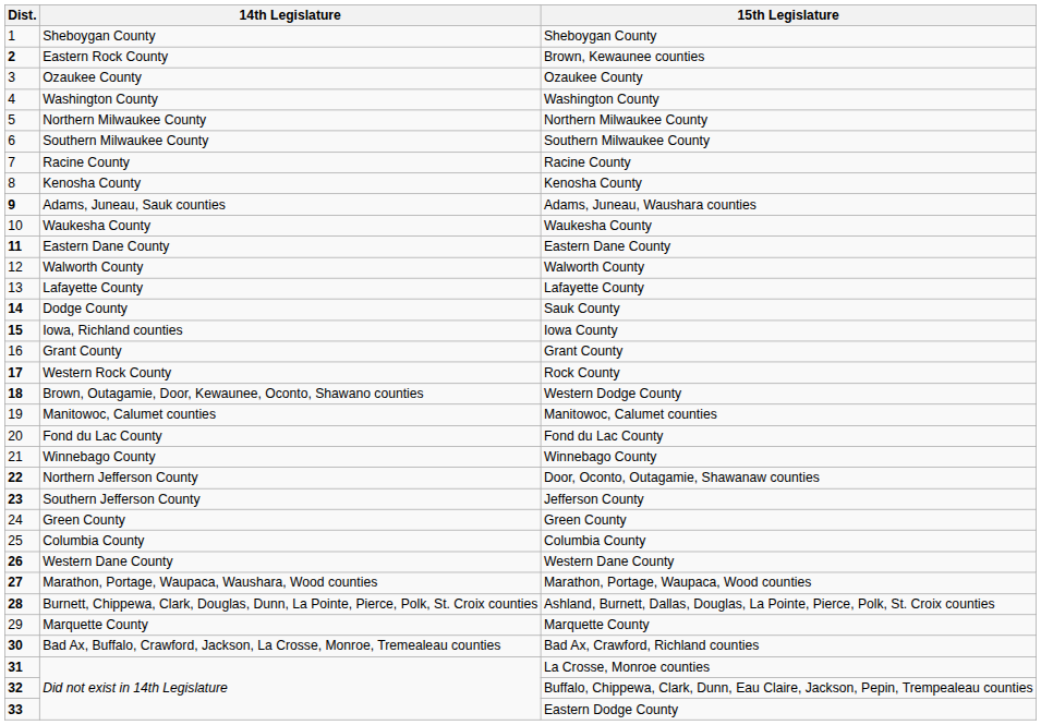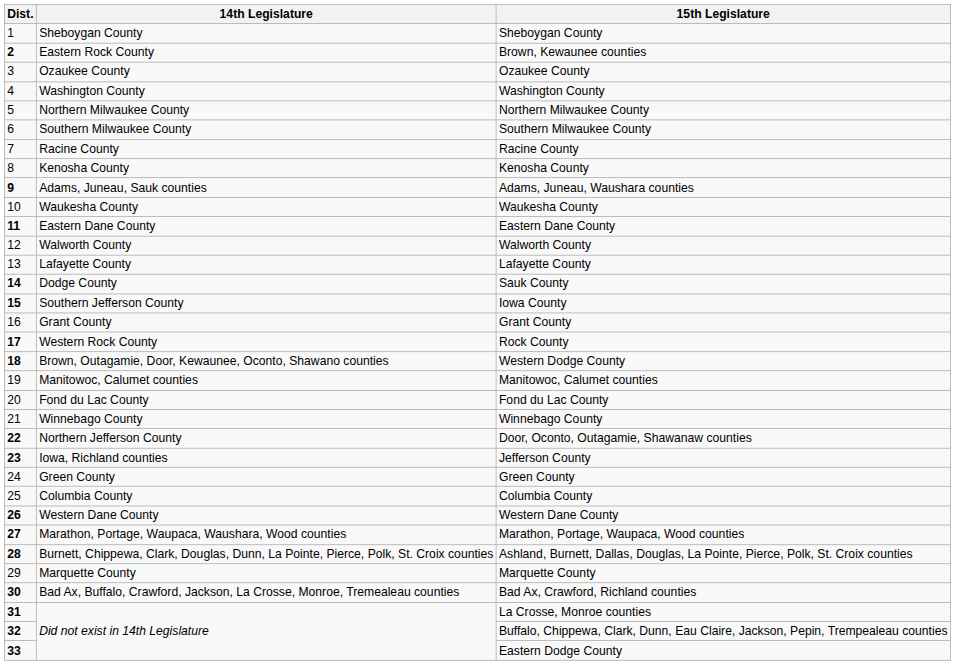 <table class="wikitable">
 <tr>
 <th>Dist.</th>
 <th>14th Legislature</th>
 <th>15th Legislature</th>
 </tr>
 <tr>
 <td>1</td>
 <td>Sheboygan County</td>
 <td>Sheboygan County</td>
 </tr>
 <tr>
 <td><strong>2</strong></td>
 <td>Eastern Rock County</td>
 <td>Brown, Kewaunee counties</td>
 </tr>
 <tr>
 <td>3</td>
 <td>Ozaukee County</td>
 <td>Ozaukee County</td>
 </tr>
 <tr>
 <td>4</td>
 <td>Washington County</td>
 <td>Washington County</td>
 </tr>
 <tr>
 <td>5</td>
 <td>Northern Milwaukee County</td>
 <td>Northern Milwaukee County</td>
 </tr>
 <tr>
 <td>6</td>
 <td>Southern Milwaukee County</td>
 <td>Southern Milwaukee County</td>
 </tr>
 <tr>
 <td>7</td>
 <td>Racine County</td>
 <td>Racine County</td>
 </tr>
 <tr>
 <td>8</td>
 <td>Kenosha County</td>
 <td>Kenosha County</td>
 </tr>
 <tr>
 <td><strong>9</strong></td>
 <td>Adams, Juneau, Sauk counties</td>
 <td>Adams, Juneau, Waushara counties</td>
 </tr>
 <tr>
 <td>10</td>
 <td>Waukesha County</td>
 <td>Waukesha County</td>
 </tr>
 <tr>
 <td><strong>11</strong></td>
 <td>Eastern Dane County</td>
 <td>Eastern Dane County</td>
 </tr>
 <tr>
 <td>12</td>
 <td>Walworth County</td>
 <td>Walworth County</td>
 </tr>
 <tr>
 <td>13</td>
 <td>Lafayette County</td>
 <td>Lafayette County</td>
 </tr>
 <tr>
 <td><strong>14</strong></td>
 <td>Dodge County</td>
 <td>Sauk County</td>
 </tr>
 <tr>
 <td><strong>15</strong></td>
-<td>Iowa, Richland counties</td>
+<td>Southern Jefferson County</td>
 <td>Iowa County</td>
 </tr>
 <tr>
 <td>16</td>
 <td>Grant County</td>
 <td>Grant County</td>
 </tr>
 <tr>
 <td><strong>17</strong></td>
 <td>Western Rock County</td>
 <td>Rock County</td>
 </tr>
 <tr>
 <td><strong>18</strong></td>
 <td>Brown, Outagamie, Door, Kewaunee, Oconto, Shawano counties</td>
 <td>Western Dodge County</td>
 </tr>
 <tr>
 <td>19</td>
 <td>Manitowoc, Calumet counties</td>
 <td>Manitowoc, Calumet counties</td>
 </tr>
 <tr>
 <td>20</td>
 <td>Fond du Lac County</td>
 <td>Fond du Lac County</td>
 </tr>
 <tr>
 <td>21</td>
 <td>Winnebago County</td>
 <td>Winnebago County</td>
 </tr>
 <tr>
 <td><strong>22</strong></td>
 <td>Northern Jefferson County</td>
 <td>Door, Oconto, Outagamie, Shawanaw counties</td>
 </tr>
 <tr>
 <td><strong>23</strong></td>
-<td>Southern Jefferson County</td>
+<td>Iowa, Richland counties</td>
 <td>Jefferson County</td>
 </tr>
 <tr>
 <td>24</td>
 <td>Green County</td>
 <td>Green County</td>
 </tr>
 <tr>
 <td>25</td>
 <td>Columbia County</td>
 <td>Columbia County</td>
 </tr>
 <tr>
 <td><strong>26</strong></td>
 <td>Western Dane County</td>
 <td>Western Dane County</td>
 </tr>
 <tr>
 <td><strong>27</strong></td>
 <td>Marathon, Portage, Waupaca, Waushara, Wood counties</td>
 <td>Marathon, Portage, Waupaca, Wood counties</td>
 </tr>
 <tr>
 <td><strong>28</strong></td>
 <td>Burnett, Chippewa, Clark, Douglas, Dunn, La Pointe, Pierce, Polk, St. Croix counties</td>
 <td>Ashland, Burnett, Dallas, Douglas, La Pointe, Pierce, Polk, St. Croix counties</td>
 </tr>
 <tr>
 <td>29</td>
 <td>Marquette County</td>
 <td>Marquette County</td>
 </tr>
 <tr>
 <td><strong>30</strong></td>
 <td>Bad Ax, Buffalo, Crawford, Jackson, La Crosse, Monroe, Tremealeau counties</td>
 <td>Bad Ax, Crawford, Richland counties</td>
 </tr>
 <tr>
 <td><strong>31</strong></td>
 <td rowspan="3"><em>Did not exist in 14th Legislature</em></td>
 <td>La Crosse, Monroe counties</td>
 </tr>
 <tr>
 <td><strong>32</strong></td>
 <td>Buffalo, Chippewa, Clark, Dunn, Eau Claire, Jackson, Pepin, Trempealeau counties</td>
 </tr>
 <tr>
 <td><strong>33</strong></td>
 <td>Eastern Dodge County</td>
 </tr>
 </table>
